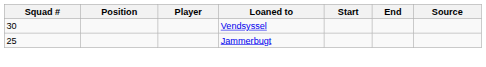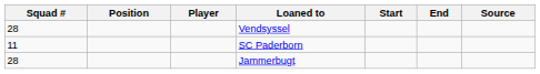 <table class="wikitable sortable" style="width:90%; text-align:center; font-size:95%; text-align:left;">
 <tr>
 <th>Squad #</th>
 <th>Position</th>
 <th>Player</th>
 <th>Loaned to</th>
 <th>Start</th>
 <th>End</th>
 <th>Source</th>
 </tr>
 <tr>
-<td>30</td>
+<td>28</td>
 <td></td>
 <td></td>
 <td> <a href='#'>Vendsyssel</a></td>
 <td></td>
 <td></td>
 <td></td>
 </tr>
 <tr>
-<td>25</td>
+<td>11</td>
+<td></td>
+<td></td>
+<td> <a href='#'>SC Paderborn</a></td>
+<td></td>
+<td></td>
+<td></td>
+</tr>
+<tr>
+<td>28</td>
 <td></td>
 <td></td>
 <td> <a href='#'>Jammerbugt</a></td>
 <td></td>
 <td></td>
 <td></td>
 </tr>
 </table>
